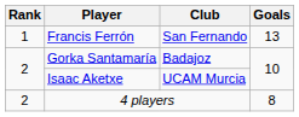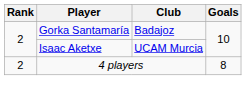 <table class="wikitable" style="text-align:center">
 <tr>
 <th>Rank</th>
 <th>Player</th>
 <th>Club</th>
 <th>Goals</th>
-</tr>
-<tr>
-<td>1</td>
-<td align="left"> <a href='#'>Francis Ferrón</a></td>
-<td align="left"><a href='#'>San Fernando</a></td>
-<td>13</td>
 </tr>
 <tr>
 <td rowspan=2>2</td>
 <td align="left"> <a href='#'>Gorka Santamaría</a></td>
 <td align="left"><a href='#'>Badajoz</a></td>
 <td rowspan=2>10</td>
 </tr>
 <tr>
 <td align="left"> <a href='#'>Isaac Aketxe</a></td>
 <td align="left"><a href='#'>UCAM Murcia</a></td>
 </tr>
 <tr>
 <td>2</td>
 <td align=center colspan=2><em>4 players</em></td>
 <td>8</td>
 </tr>
 </table>
